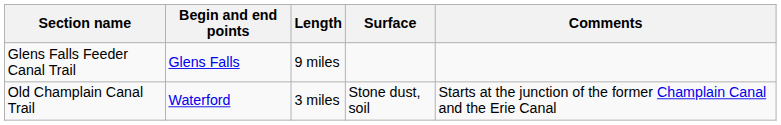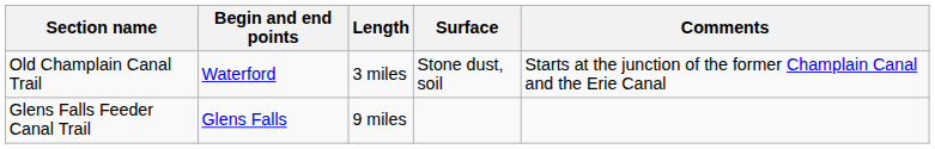 <table class="wikitable">
 <tr>
 <th>Section name</th>
 <th>Begin and end points</th>
 <th>Length</th>
 <th>Surface</th>
 <th>Comments</th>
 </tr>
 <tr>
+<td>Old Champlain Canal Trail</td>
+<td><a href='#'>Waterford</a></td>
+<td>3 miles</td>
+<td>Stone dust, soil</td>
+<td>Starts at the junction of the former <a href='#'>Champlain Canal</a> and the Erie Canal</td>
+</tr>
+<tr>
 <td>Glens Falls Feeder Canal Trail</td>
 <td><a href='#'>Glens Falls</a></td>
 <td>9 miles</td>
 <td></td>
 <td></td>
 </tr>
-<tr>
-<td>Old Champlain Canal Trail</td>
-<td><a href='#'>Waterford</a></td>
-<td>3 miles</td>
-<td>Stone dust, soil</td>
-<td>Starts at the junction of the former <a href='#'>Champlain Canal</a> and the Erie Canal</td>
-</tr>
 </table>
